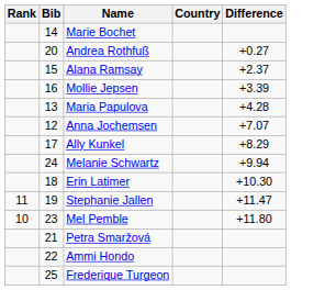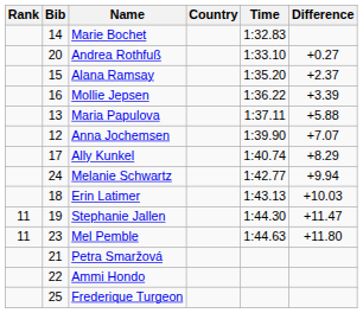 <table class="wikitable sortable" style="text-align:center">
 <tr>
 <th>Rank</th>
 <th>Bib</th>
 <th>Name</th>
 <th>Country</th>
+<th>Time</th>
 <th>Difference</th>
 </tr>
 <tr>
 <td></td>
 <td>14</td>
 <td align="left"><a href='#'>Marie Bochet</a></td>
 <td align="left"></td>
+<td>1:32.83</td>
 <td></td>
 </tr>
 <tr>
 <td></td>
 <td>20</td>
 <td align="left"><a href='#'>Andrea Rothfuß</a></td>
 <td align="left"></td>
+<td>1:33.10</td>
 <td>+0.27</td>
 </tr>
 <tr>
 <td></td>
 <td>15</td>
 <td align="left"><a href='#'>Alana Ramsay</a></td>
 <td align="left"></td>
+<td>1:35.20</td>
 <td>+2.37</td>
 </tr>
 <tr>
 <td></td>
 <td>16</td>
 <td align="left"><a href='#'>Mollie Jepsen</a></td>
 <td align="left"></td>
+<td>1:36.22</td>
 <td>+3.39</td>
 </tr>
 <tr>
 <td></td>
 <td>13</td>
 <td align="left"><a href='#'>Maria Papulova</a></td>
 <td align="left"></td>
-<td>+4.28</td>
+<td>1:37.11</td>
+<td>+5.88</td>
 </tr>
 <tr>
 <td></td>
 <td>12</td>
 <td align="left"><a href='#'>Anna Jochemsen</a></td>
 <td align="left"></td>
+<td>1:39.90</td>
 <td>+7.07</td>
 </tr>
 <tr>
 <td></td>
 <td>17</td>
 <td align="left"><a href='#'>Ally Kunkel</a></td>
 <td align="left"></td>
+<td>1:40.74</td>
 <td>+8.29</td>
 </tr>
 <tr>
 <td></td>
 <td>24</td>
 <td align="left"><a href='#'>Melanie Schwartz</a></td>
 <td align="left"></td>
+<td>1:42.77</td>
 <td>+9.94</td>
 </tr>
 <tr>
 <td></td>
 <td>18</td>
 <td align="left"><a href='#'>Erin Latimer</a></td>
 <td align="left"></td>
-<td>+10.30</td>
+<td>1:43.13</td>
+<td>+10.03</td>
 </tr>
 <tr>
 <td>11</td>
 <td>19</td>
 <td align="left"><a href='#'>Stephanie Jallen</a></td>
 <td align="left"></td>
+<td>1:44.30</td>
 <td>+11.47</td>
 </tr>
 <tr>
-<td>10</td>
+<td>11</td>
 <td>23</td>
 <td align="left"><a href='#'>Mel Pemble</a></td>
 <td align="left"></td>
+<td>1:44.63</td>
 <td>+11.80</td>
 </tr>
 <tr>
 <td></td>
 <td>21</td>
 <td align="left"><a href='#'>Petra Smaržová</a></td>
 <td align="left"></td>
 <td></td>
+<td></td>
 </tr>
 <tr>
 <td></td>
 <td>22</td>
 <td align="left"><a href='#'>Ammi Hondo</a></td>
 <td align="left"></td>
+<td></td>
 <td></td>
 </tr>
 <tr>
 <td></td>
 <td>25</td>
 <td align="left"><a href='#'>Frederique Turgeon</a></td>
 <td align="left"></td>
 <td></td>
+<td></td>
 </tr>
 </table>
